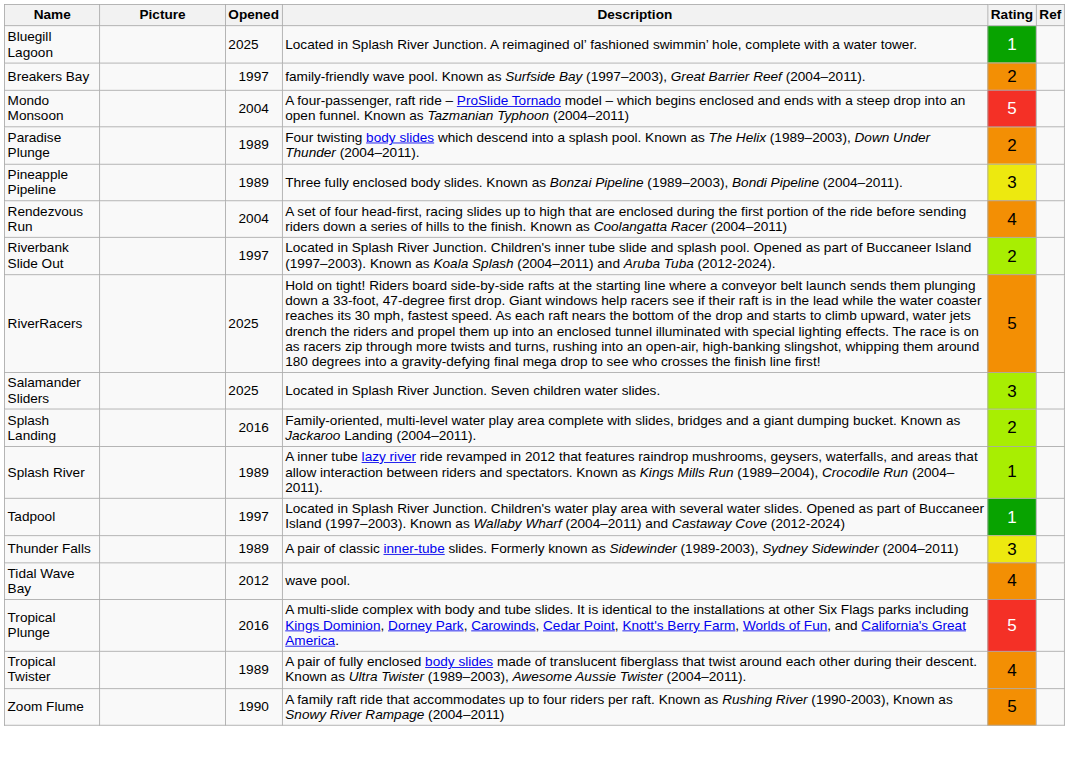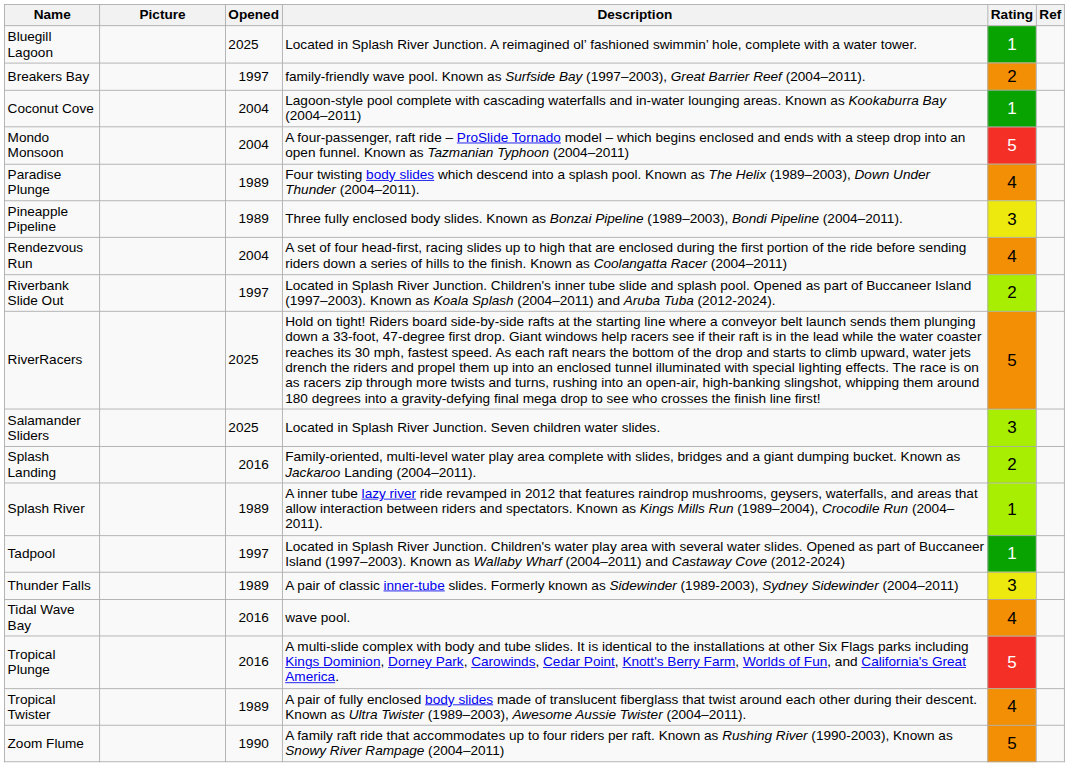 <table class="wikitable sortable">
 <tr>
 <th style="width: 105px;">Name</th>
 <th style="width: 140px;">Picture</th>
 <th style="width: 40px;">Opened</th>
 <th>Description</th>
 <th style="width: 30px;">Rating</th>
 <th style="width: 25px;">Ref</th>
 </tr>
 <tr>
 <td>Bluegill Lagoon</td>
 <td></td>
 <td>2025</td>
 <td>Located in Splash River Junction. A reimagined ol’ fashioned swimmin’ hole, complete with a water tower.</td>
 <td style="background: #08A300; color:white; font-style: bold; font-size: 125%; text-align: center;">1</td>
 <td style="text-align: center;"></td>
 </tr>
 <tr>
 <td>Breakers Bay</td>
 <td></td>
 <td style="text-align: center;">1997</td>
 <td> family-friendly wave pool. Known as <em>Surfside Bay</em> (1997–2003), <em>Great Barrier Reef</em> (2004–2011).</td>
 <td style="background: #F38F04; font-style: bold; font-size: 125%; text-align: center;">2</td>
 <td style="text-align: center;"></td>
 </tr>
 <tr>
+<td>Coconut Cove</td>
+<td></td>
+<td style="text-align: center;">2004</td>
+<td>Lagoon-style pool complete with cascading waterfalls and in-water lounging areas. Known as <em>Kookaburra Bay</em> (2004–2011)</td>
+<td style="background: #08A300; color:white; font-style: bold; font-size: 125%; text-align: center;">1</td>
+<td style="text-align: center;"></td>
+</tr>
+<tr>
 <td>Mondo Monsoon</td>
 <td> </td>
 <td style="text-align: center;">2004</td>
 <td>A four-passenger, raft ride – <a href='#'>ProSlide Tornado</a> model – which begins enclosed and ends with a steep drop into an open funnel. Known as <em>Tazmanian Typhoon</em> (2004–2011)</td>
 <td style="background: #F43026; color:white; font-style: bold; font-size: 125%; text-align: center;">5</td>
 <td style="text-align: center;"></td>
 </tr>
 <tr>
 <td>Paradise Plunge</td>
 <td></td>
 <td style="text-align: center;">1989</td>
 <td>Four twisting <a href='#'>body slides</a> which descend into a splash pool. Known as <em>The Helix</em> (1989–2003), <em>Down Under Thunder</em> (2004–2011).</td>
-<td style="background: #F38F04; font-style: bold; font-size: 125%; text-align: center;">2</td>
+<td style="background: #F38F04; font-style: bold; font-size: 125%; text-align: center;">4</td>
 <td style="text-align: center;"></td>
 </tr>
 <tr>
 <td>Pineapple Pipeline</td>
 <td></td>
 <td style="text-align: center;">1989</td>
 <td>Three fully enclosed body slides. Known as <em>Bonzai Pipeline</em> (1989–2003), <em>Bondi Pipeline</em> (2004–2011).</td>
 <td style="background: #EDE90F; font-style: bold; font-size: 125%; text-align: center;">3</td>
 <td style="text-align: center;"></td>
 </tr>
 <tr>
 <td>Rendezvous Run</td>
 <td></td>
 <td style="text-align: center;">2004</td>
 <td>A set of four head-first, racing slides up to  high that are enclosed during the first portion of the ride before sending riders down a series of hills to the finish. Known as <em>Coolangatta Racer</em> (2004–2011)</td>
 <td style="background: #F38F04; font-style: bold; font-size: 125%; text-align: center;">4</td>
 <td style="text-align: center;"></td>
 </tr>
 <tr>
 <td>Riverbank Slide Out</td>
 <td></td>
 <td style="text-align: center;">1997</td>
 <td>Located in Splash River Junction. Children's inner tube slide and splash pool. Opened as part of Buccaneer Island (1997–2003). Known as <em>Koala Splash</em> (2004–2011) and <em>Aruba Tuba</em> (2012-2024).</td>
 <td style="background: #A8EE02; font-style: bold; font-size: 125%; text-align: center;">2</td>
 <td style="text-align: center;"></td>
 </tr>
 <tr>
 <td>RiverRacers</td>
 <td></td>
 <td>2025</td>
 <td>Hold on tight! Riders board side-by-side rafts at the starting line where a conveyor belt launch sends them plunging down a 33-foot, 47-degree first drop. Giant windows help racers see if their raft is in the lead while the water coaster reaches its 30 mph, fastest speed. As each raft nears the bottom of the drop and starts to climb upward, water jets drench the riders and propel them up into an enclosed tunnel illuminated with special lighting effects. The race is on as racers zip through more twists and turns, rushing into an open-air, high-banking slingshot, whipping them around 180 degrees into a gravity-defying final mega drop to see who crosses the finish line first!</td>
 <td style="background: #F38F04; font-style: bold; font-size: 125%; text-align: center;">5</td>
 <td style="text-align: center;"></td>
 </tr>
 <tr>
 <td>Salamander Sliders</td>
 <td></td>
 <td>2025</td>
 <td>Located in Splash River Junction. Seven children water slides.</td>
 <td style="background: #A8EE02; font-style: bold; font-size: 125%; text-align: center;">3</td>
 <td style="text-align: center;"></td>
 </tr>
 <tr>
 <td>Splash Landing</td>
 <td></td>
 <td style="text-align: center;">2016</td>
 <td>Family-oriented, multi-level water play area complete with slides, bridges and a giant dumping bucket. Known as <em>Jackaroo</em> Landing (2004–2011).</td>
 <td style="background: #A8EE02; font-style: bold; font-size: 125%; text-align: center;">2</td>
 <td style="text-align: center;"></td>
 </tr>
 <tr>
 <td>Splash River</td>
 <td></td>
 <td style="text-align: center;">1989</td>
 <td>A  inner tube <a href='#'>lazy river</a> ride revamped in 2012 that features raindrop mushrooms, geysers, waterfalls, and areas that allow interaction between riders and spectators. Known as <em>Kings Mills Run</em> (1989–2004), <em>Crocodile Run</em> (2004–2011).</td>
 <td style="background: #A8EE02; font-style: bold; font-size: 125%; text-align: center;">1</td>
 <td style="text-align: center;"></td>
 </tr>
 <tr>
 <td>Tadpool</td>
 <td></td>
 <td style="text-align: center;">1997</td>
 <td>Located in Splash River Junction. Children's water play area with several water slides. Opened as part of Buccaneer Island (1997–2003). Known as <em>Wallaby Wharf</em> (2004–2011) and <em>Castaway Cove</em> (2012-2024)</td>
 <td style="background: #08A300; color:white; font-style: bold; font-size: 125%; text-align: center;">1</td>
 <td style="text-align: center;"></td>
 </tr>
 <tr>
 <td>Thunder Falls</td>
 <td></td>
 <td style="text-align: center;">1989</td>
 <td>A pair of classic <a href='#'>inner-tube</a> slides. Formerly known as  <em>Sidewinder</em> (1989-2003), <em>Sydney Sidewinder</em> (2004–2011)</td>
 <td style="background: #EDE90F; font-style: bold; font-size: 125%; text-align: center;">3</td>
 <td style="text-align: center;"></td>
 </tr>
 <tr>
 <td>Tidal Wave Bay</td>
 <td></td>
-<td style="text-align: center;">2012</td>
+<td style="text-align: center;">2016</td>
 <td> wave pool.</td>
 <td style="background: #F38F04; font-style: bold; font-size: 125%; text-align: center;">4</td>
 <td style="text-align: center;"></td>
 </tr>
 <tr>
 <td>Tropical Plunge</td>
 <td></td>
 <td style="text-align: center;">2016</td>
 <td>A multi-slide complex with body and tube slides. It is identical to the installations at other Six Flags parks including <a href='#'>Kings Dominion</a>, <a href='#'>Dorney Park</a>, <a href='#'>Carowinds</a>, <a href='#'>Cedar Point</a>, <a href='#'>Knott's Berry Farm</a>, <a href='#'>Worlds of Fun</a>, and <a href='#'>California's Great America</a>.</td>
 <td style="background: #F43026; color:white; font-style: bold; font-size: 125%; text-align: center;">5</td>
 <td style="text-align: center;"></td>
 </tr>
 <tr>
 <td>Tropical Twister</td>
 <td></td>
 <td style="text-align: center;">1989</td>
 <td>A pair of fully enclosed <a href='#'>body slides</a> made of translucent fiberglass that twist around each other during their descent. Known as <em>Ultra Twister</em> (1989–2003), <em>Awesome Aussie Twister</em> (2004–2011).</td>
 <td style="background: #F38F04; font-style: bold; font-size: 125%; text-align: center;">4</td>
 <td style="text-align: center;"></td>
 </tr>
 <tr>
 <td>Zoom Flume</td>
 <td></td>
 <td style="text-align: center;">1990</td>
 <td>A family raft ride that accommodates up to four riders per raft. Known as <em>Rushing River</em> (1990-2003),  Known as <em>Snowy River Rampage</em> (2004–2011)</td>
 <td style="background: #F38F04; font-style: bold; font-size: 125%; text-align: center;">5</td>
 <td style="text-align: center;"></td>
 </tr>
 </table>
